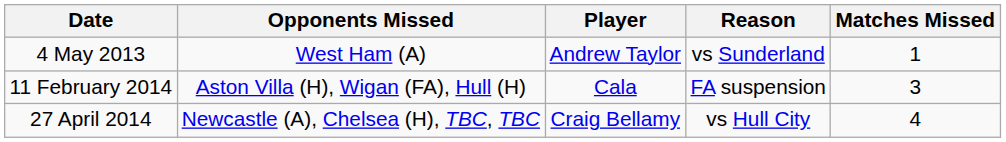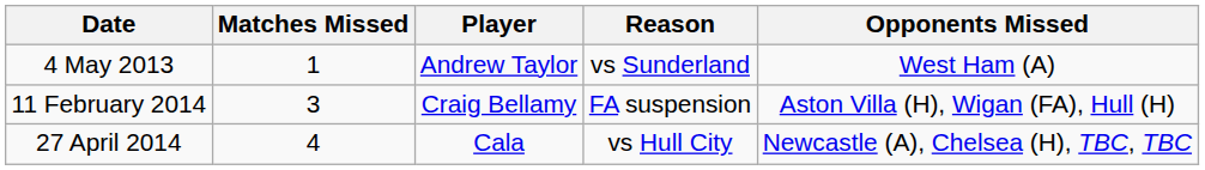 <table class="wikitable" style="text-align: center">
 <tr>
 <th>Date</th>
-<th>Opponents Missed</th>
+<th>Matches Missed</th>
 <th>Player</th>
 <th>Reason</th>
-<th>Matches Missed</th>
+<th>Opponents Missed</th>
 </tr>
 <tr>
 <td>4 May 2013</td>
-<td><a href='#'>West Ham</a> (A)</td>
+<td>1</td>
 <td><a href='#'>Andrew Taylor</a></td>
 <td> vs <a href='#'>Sunderland</a></td>
-<td>1</td>
+<td><a href='#'>West Ham</a> (A)</td>
 </tr>
 <tr>
 <td>11 February 2014</td>
+<td>3</td>
+<td><a href='#'>Craig Bellamy</a></td>
+<td><a href='#'>FA</a> suspension</td>
 <td><a href='#'>Aston Villa</a> (H), <a href='#'>Wigan</a> (FA), <a href='#'>Hull</a> (H)</td>
-<td><a href='#'>Cala</a></td>
-<td><a href='#'>FA</a> suspension</td>
-<td>3</td>
 </tr>
 <tr>
 <td>27 April 2014</td>
+<td>4</td>
+<td><a href='#'>Cala</a></td>
+<td> vs <a href='#'>Hull City</a></td>
 <td><a href='#'>Newcastle</a> (A), <a href='#'>Chelsea</a> (H), <a href='#'><em>TBC</em></a>, <a href='#'><em>TBC</em></a></td>
-<td><a href='#'>Craig Bellamy</a></td>
-<td> vs <a href='#'>Hull City</a></td>
-<td>4</td>
 </tr>
 </table>
